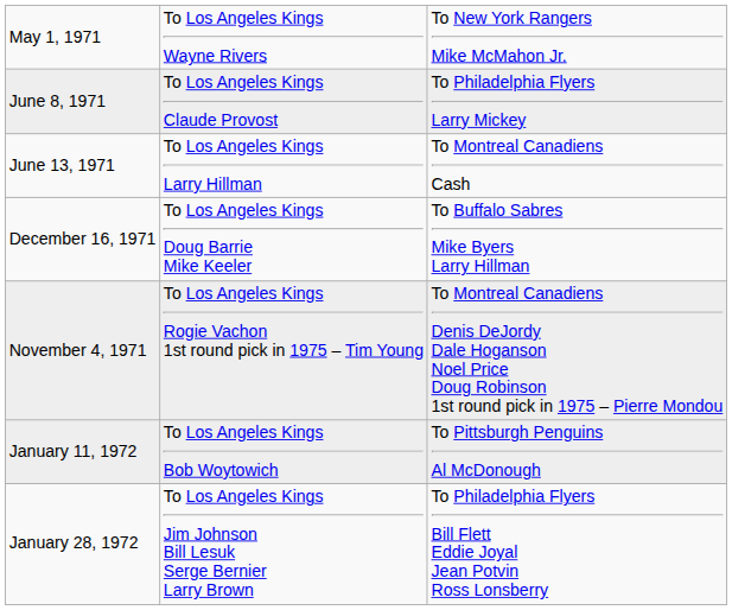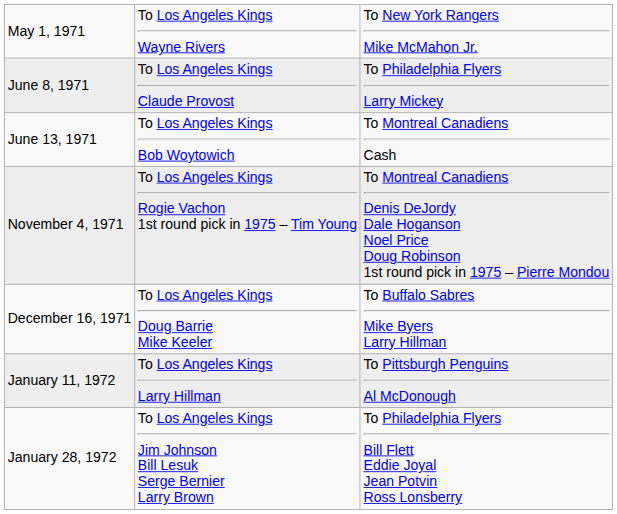 <table class="wikitable">
 <tr>
 <td>May 1, 1971</td>
 <td valign="top">To <a href='#'>Los Angeles Kings</a><hr><a href='#'>Wayne Rivers</a></td>
 <td valign="top">To <a href='#'>New York Rangers</a><hr><a href='#'>Mike McMahon Jr.</a></td>
 </tr>
 <tr style="background:#eee;">
 <td>June 8, 1971</td>
 <td valign="top">To <a href='#'>Los Angeles Kings</a><hr><a href='#'>Claude Provost</a></td>
 <td valign="top">To <a href='#'>Philadelphia Flyers</a><hr><a href='#'>Larry Mickey</a></td>
 </tr>
 <tr>
 <td>June 13, 1971</td>
-<td valign="top">To <a href='#'>Los Angeles Kings</a><hr><a href='#'>Larry Hillman</a></td>
+<td valign="top">To <a href='#'>Los Angeles Kings</a><hr><a href='#'>Bob Woytowich</a></td>
 <td valign="top">To <a href='#'>Montreal Canadiens</a><hr>Cash</td>
+</tr>
+<tr style="background:#eee;">
+<td>November 4, 1971</td>
+<td valign="top">To <a href='#'>Los Angeles Kings</a><hr><a href='#'>Rogie Vachon</a> <br> 1st round pick in <a href='#'>1975</a> – <a href='#'>Tim Young</a></td>
+<td valign="top">To <a href='#'>Montreal Canadiens</a><hr><a href='#'>Denis DeJordy</a> <br> <a href='#'>Dale Hoganson</a> <br> <a href='#'>Noel Price</a> <br> <a href='#'>Doug Robinson</a> <br> 1st round pick in <a href='#'>1975</a> – <a href='#'>Pierre Mondou</a></td>
 </tr>
 <tr>
 <td>December 16, 1971</td>
 <td valign="top">To <a href='#'>Los Angeles Kings</a><hr><a href='#'>Doug Barrie</a> <br> <a href='#'>Mike Keeler</a></td>
 <td valign="top">To <a href='#'>Buffalo Sabres</a><hr><a href='#'>Mike Byers</a> <br> <a href='#'>Larry Hillman</a></td>
 </tr>
 <tr style="background:#eee;">
-<td>November 4, 1971</td>
-<td valign="top">To <a href='#'>Los Angeles Kings</a><hr><a href='#'>Rogie Vachon</a> <br> 1st round pick in <a href='#'>1975</a> – <a href='#'>Tim Young</a></td>
-<td valign="top">To <a href='#'>Montreal Canadiens</a><hr><a href='#'>Denis DeJordy</a> <br> <a href='#'>Dale Hoganson</a> <br> <a href='#'>Noel Price</a> <br> <a href='#'>Doug Robinson</a> <br> 1st round pick in <a href='#'>1975</a> – <a href='#'>Pierre Mondou</a></td>
-</tr>
-<tr style="background:#eee;">
 <td>January 11, 1972</td>
-<td valign="top">To <a href='#'>Los Angeles Kings</a><hr><a href='#'>Bob Woytowich</a></td>
+<td valign="top">To <a href='#'>Los Angeles Kings</a><hr><a href='#'>Larry Hillman</a></td>
 <td valign="top">To <a href='#'>Pittsburgh Penguins</a><hr><a href='#'>Al McDonough</a></td>
 </tr>
 <tr>
 <td>January 28, 1972</td>
 <td valign="top">To <a href='#'>Los Angeles Kings</a><hr><a href='#'>Jim Johnson</a> <br> <a href='#'>Bill Lesuk</a> <br> <a href='#'>Serge Bernier</a> <br> <a href='#'>Larry Brown</a></td>
 <td valign="top">To <a href='#'>Philadelphia Flyers</a><hr><a href='#'>Bill Flett</a> <br> <a href='#'>Eddie Joyal</a> <br> <a href='#'>Jean Potvin</a> <br> <a href='#'>Ross Lonsberry</a></td>
 </tr>
 </table>
